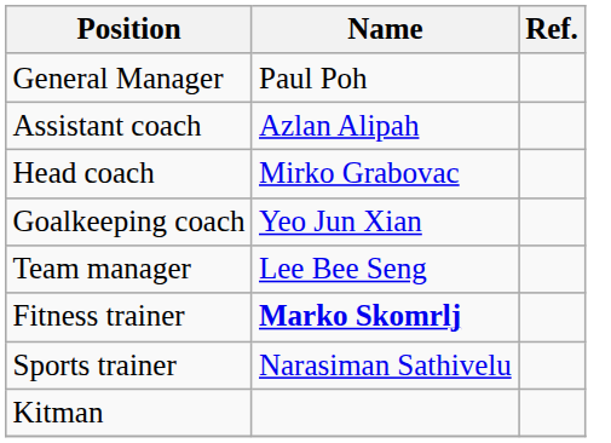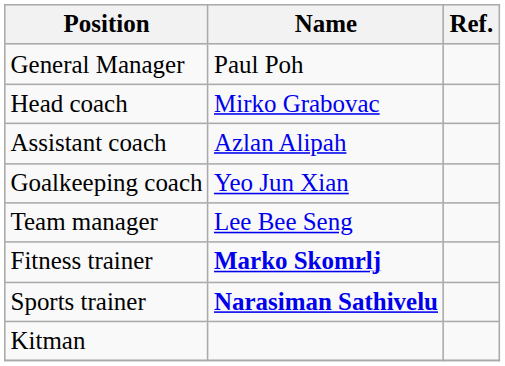 <table class="wikitable">
 <tr>
 <th>Position</th>
 <th>Name</th>
 <th>Ref.</th>
 </tr>
 <tr>
 <td>General Manager</td>
 <td> Paul Poh</td>
 <td></td>
 </tr>
 <tr>
-<td>Assistant coach</td>
-<td> <a href='#'>Azlan Alipah</a></td>
+<td>Head coach</td>
+<td> <a href='#'>Mirko Grabovac</a></td>
 <td></td>
 </tr>
 <tr>
-<td>Head coach</td>
-<td> <a href='#'>Mirko Grabovac</a></td>
+<td>Assistant coach</td>
+<td> <a href='#'>Azlan Alipah</a></td>
 <td></td>
 </tr>
 <tr>
 <td>Goalkeeping coach</td>
 <td> <a href='#'>Yeo Jun Xian</a></td>
 <td></td>
 </tr>
 <tr>
 <td>Team manager</td>
 <td> <a href='#'>Lee Bee Seng</a></td>
 <td></td>
 </tr>
 <tr>
 <td>Fitness trainer</td>
 <td><strong> <a href='#'>Marko Skomrlj</a></strong></td>
 <td></td>
 </tr>
 <tr>
 <td>Sports trainer</td>
-<td> <a href='#'>Narasiman Sathivelu</a></td>
+<td><strong> <a href='#'>Narasiman Sathivelu</a></strong></td>
 <td></td>
 </tr>
 <tr>
 <td>Kitman</td>
 <td></td>
 <td></td>
 </tr>
 <tr>
 </tr>
 </table>
